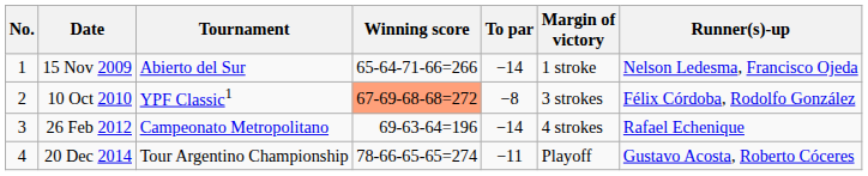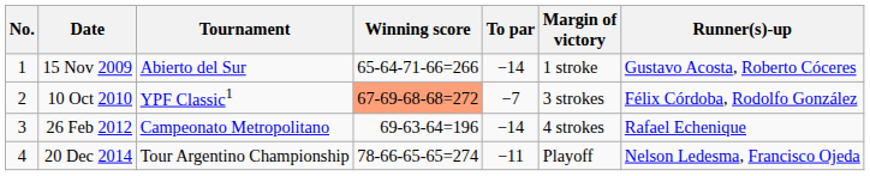 <table class="wikitable" style="font-size:95%;">
 <tr>
 <th>No.</th>
 <th>Date</th>
 <th>Tournament</th>
 <th>Winning score</th>
 <th>To par</th>
 <th>Margin of<br>victory</th>
 <th>Runner(s)-up</th>
 </tr>
 <tr>
 <td align=center>1</td>
 <td align=right>15 Nov <a href='#'>2009</a></td>
 <td><a href='#'>Abierto del Sur</a></td>
 <td align=right>65-64-71-66=266</td>
 <td align=center>−14</td>
 <td>1 stroke</td>
-<td> <a href='#'>Nelson Ledesma</a>,  <a href='#'>Francisco Ojeda</a></td>
+<td> <a href='#'>Gustavo Acosta</a>,  <a href='#'>Roberto Cóceres</a></td>
 </tr>
 <tr>
 <td align=center>2</td>
 <td align=right>10 Oct <a href='#'>2010</a></td>
 <td><a href='#'>YPF Classic</a><sup>1</sup></td>
 <td align=right style="background: lightsalmon;">67-69-68-68=272</td>
-<td align=center>−8</td>
+<td align=center>−7</td>
 <td>3 strokes</td>
 <td> <a href='#'>Félix Córdoba</a>,  <a href='#'>Rodolfo González</a></td>
 </tr>
 <tr>
 <td align=center>3</td>
 <td align=right>26 Feb <a href='#'>2012</a></td>
 <td><a href='#'>Campeonato Metropolitano</a></td>
 <td align=right>69-63-64=196</td>
 <td align=center>−14</td>
 <td>4 strokes</td>
 <td> <a href='#'>Rafael Echenique</a></td>
 </tr>
 <tr>
 <td align=center>4</td>
 <td align=right>20 Dec <a href='#'>2014</a></td>
 <td>Tour Argentino Championship</td>
 <td align=right>78-66-65-65=274</td>
 <td align=center>−11</td>
 <td>Playoff</td>
-<td> <a href='#'>Gustavo Acosta</a>,  <a href='#'>Roberto Cóceres</a></td>
+<td> <a href='#'>Nelson Ledesma</a>,  <a href='#'>Francisco Ojeda</a></td>
 </tr>
 </table>
